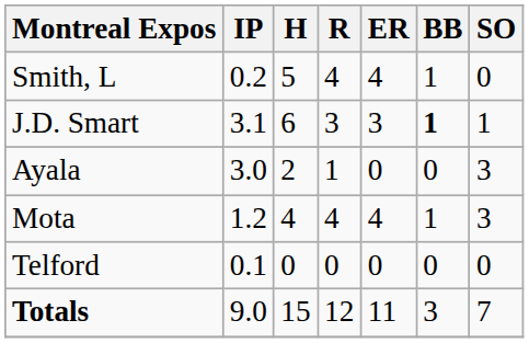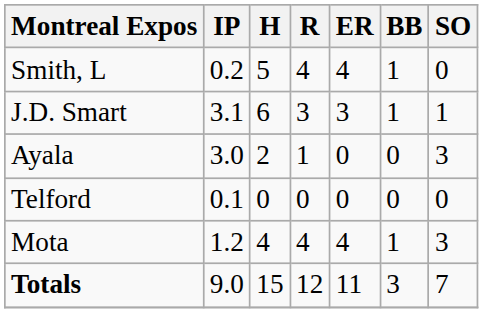 <table class="wikitable sortable">
 <tr>
 <th><strong>Montreal Expos</strong></th>
 <th>IP</th>
 <th>H</th>
 <th>R</th>
 <th>ER</th>
 <th>BB</th>
 <th>SO</th>
 </tr>
 <tr>
 <td>Smith, L</td>
 <td>0.2</td>
 <td>5</td>
 <td>4</td>
 <td>4</td>
 <td>1</td>
 <td>0</td>
 </tr>
 <tr>
 <td>J.D. Smart</td>
 <td>3.1</td>
 <td>6</td>
 <td>3</td>
 <td>3</td>
-<td><strong>1</strong></td>
+<td>1</td>
 <td>1</td>
 </tr>
 <tr>
 <td>Ayala</td>
 <td>3.0</td>
 <td>2</td>
 <td>1</td>
 <td>0</td>
 <td>0</td>
 <td>3</td>
 </tr>
 <tr>
+<td>Telford</td>
+<td>0.1</td>
+<td>0</td>
+<td>0</td>
+<td>0</td>
+<td>0</td>
+<td>0</td>
+</tr>
+<tr>
 <td>Mota</td>
 <td>1.2</td>
 <td>4</td>
 <td>4</td>
 <td>4</td>
 <td>1</td>
 <td>3</td>
-</tr>
-<tr>
-<td>Telford</td>
-<td>0.1</td>
-<td>0</td>
-<td>0</td>
-<td>0</td>
-<td>0</td>
-<td>0</td>
 </tr>
 <tr>
 <td><strong>Totals</strong></td>
 <td>9.0</td>
 <td>15</td>
 <td>12</td>
 <td>11</td>
 <td>3</td>
 <td>7</td>
 </tr>
 <tr>
 </tr>
 </table>
